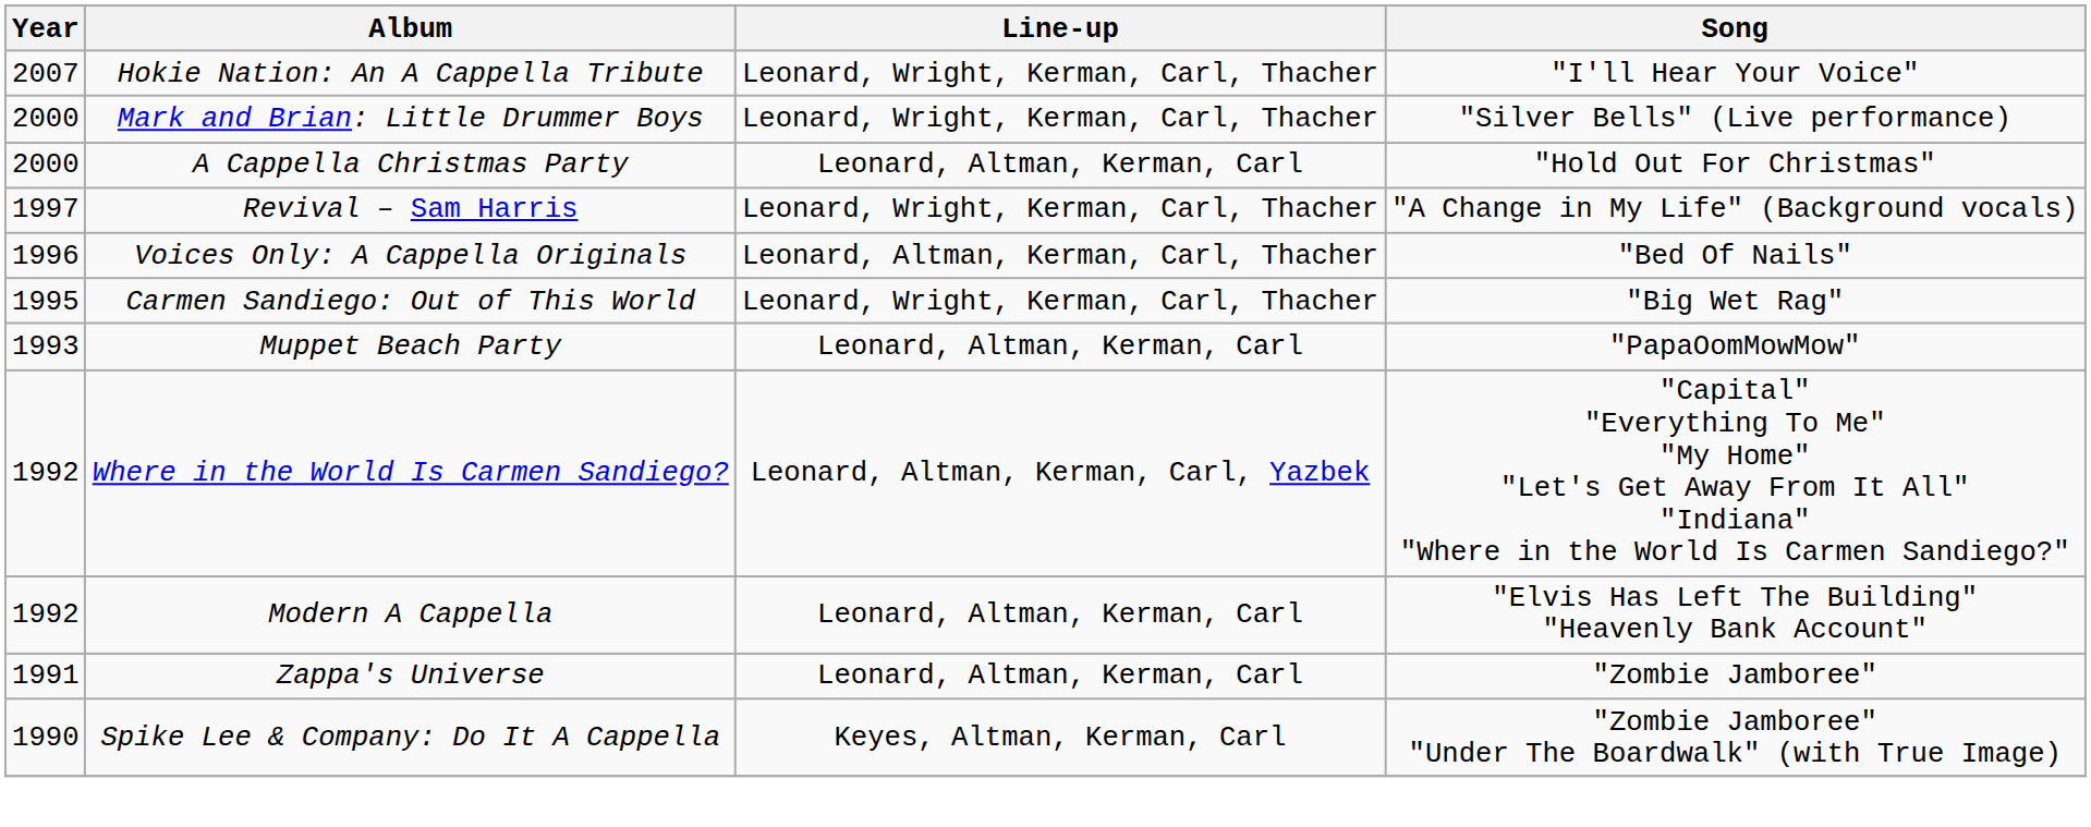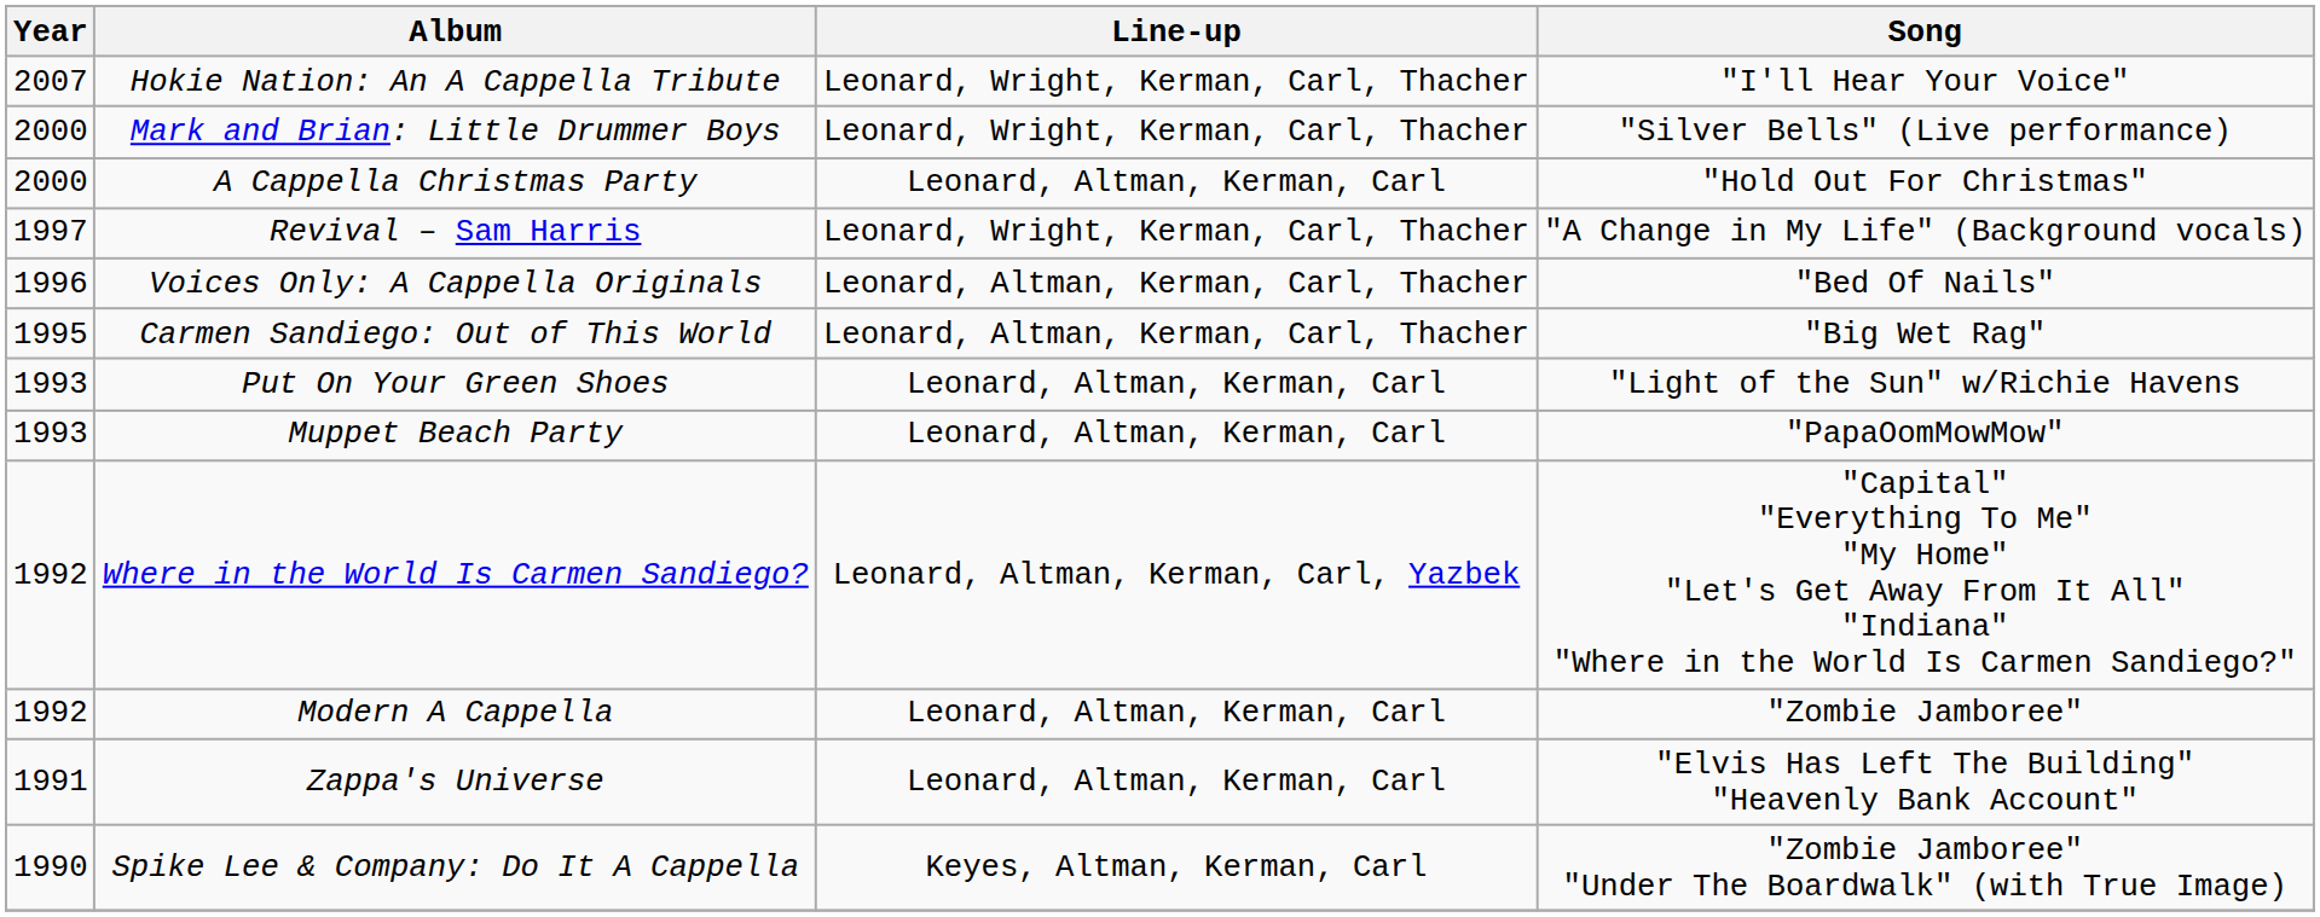 <table class="wikitable">
 <tr>
 <th align="center" valign="top"><strong>Year</strong></th>
 <th align="center" valign="top"><strong>Album</strong></th>
 <th align="center" valign="top"><strong>Line-up</strong></th>
 <th align="center" valign="top"><strong>Song</strong></th>
 </tr>
 <tr>
 <td align="center" valign="middle">2007</td>
 <td align="center" valign="middle"><em>Hokie Nation: An A Cappella Tribute</em></td>
 <td align="center" valign="middle">Leonard, Wright, Kerman, Carl, Thacher</td>
 <td align="center" valign="middle">"I'll Hear Your Voice"</td>
 </tr>
 <tr>
 <td align="center" valign="middle">2000</td>
 <td align="center" valign="middle"><em><a href='#'>Mark and Brian</a>: Little Drummer Boys</em></td>
 <td align="center" valign="middle">Leonard, Wright, Kerman, Carl, Thacher</td>
 <td align="center" valign="middle">"Silver Bells"  (Live performance)</td>
 </tr>
 <tr>
 <td align="center" valign="middle">2000</td>
 <td align="center" valign="middle"><em>A Cappella Christmas Party</em></td>
 <td align="center" valign="middle">Leonard, Altman, Kerman, Carl</td>
 <td align="center" valign="middle">"Hold Out For Christmas"</td>
 </tr>
 <tr>
 <td align="center" valign="middle">1997</td>
 <td align="center" valign="middle"><em>Revival</em> – <a href='#'>Sam Harris</a></td>
 <td align="center" valign="middle">Leonard, Wright, Kerman, Carl, Thacher</td>
 <td align="center" valign="middle">"A Change in My Life" (Background vocals)</td>
 </tr>
 <tr>
 <td align="center" valign="middle">1996</td>
 <td align="center" valign="middle"><em>Voices Only: A Cappella Originals</em></td>
 <td align="center" valign="middle">Leonard, Altman, Kerman, Carl, Thacher</td>
 <td align="center" valign="middle">"Bed Of Nails"</td>
 </tr>
 <tr>
 <td align="center" valign="middle">1995</td>
 <td align="center" valign="middle"><em>Carmen Sandiego: Out of This World</em></td>
-<td align="center" valign="middle">Leonard, Wright, Kerman, Carl, Thacher</td>
+<td align="center" valign="middle">Leonard, Altman, Kerman, Carl, Thacher</td>
 <td align="center" valign="middle">"Big Wet Rag"</td>
+</tr>
+<tr>
+<td align="center" valign="middle">1993</td>
+<td align="center" valign="middle"><em>Put On Your Green Shoes</em></td>
+<td align="center" valign="middle">Leonard, Altman, Kerman, Carl</td>
+<td align="center" valign="middle">"Light of the Sun" w/Richie Havens</td>
 </tr>
 <tr>
 <td align="center" valign="middle">1993</td>
 <td align="center" valign="middle"><em>Muppet Beach Party</em></td>
 <td align="center" valign="middle">Leonard, Altman, Kerman, Carl</td>
 <td align="center" valign="middle">"PapaOomMowMow"</td>
 </tr>
 <tr>
 <td align="center" valign="middle">1992</td>
 <td align="center" valign="middle"><em><a href='#'>Where in the World Is Carmen Sandiego?</a></em></td>
 <td align="center" valign="middle">Leonard, Altman, Kerman, Carl, <a href='#'>Yazbek</a></td>
 <td align="center" valign="middle">"Capital"<br>"Everything To Me"<br>"My Home"<br>"Let's Get Away From It All"<br>"Indiana"<br>"Where in the World Is Carmen Sandiego?"</td>
 </tr>
 <tr>
 <td align="center" valign="middle">1992</td>
 <td align="center" valign="middle"><em>Modern A Cappella</em></td>
 <td align="center" valign="middle">Leonard, Altman, Kerman, Carl</td>
-<td align="center" valign="middle">"Elvis Has Left The Building"<br>"Heavenly Bank Account"</td>
+<td align="center" valign="middle">"Zombie Jamboree"</td>
 </tr>
 <tr>
 <td align="center" valign="middle">1991</td>
 <td align="center" valign="middle"><em>Zappa's Universe</em></td>
 <td align="center" valign="middle">Leonard, Altman, Kerman, Carl</td>
-<td align="center" valign="middle">"Zombie Jamboree"</td>
+<td align="center" valign="middle">"Elvis Has Left The Building"<br>"Heavenly Bank Account"</td>
 </tr>
 <tr>
 <td align="center" valign="middle">1990</td>
 <td align="center" valign="middle"><em>Spike Lee & Company: Do It A Cappella</em></td>
 <td align="center" valign="middle">Keyes, Altman, Kerman, Carl</td>
 <td align="center" valign="middle">"Zombie Jamboree"<br>"Under The Boardwalk" (with True Image)</td>
 </tr>
 <tr>
 </tr>
 </table>
